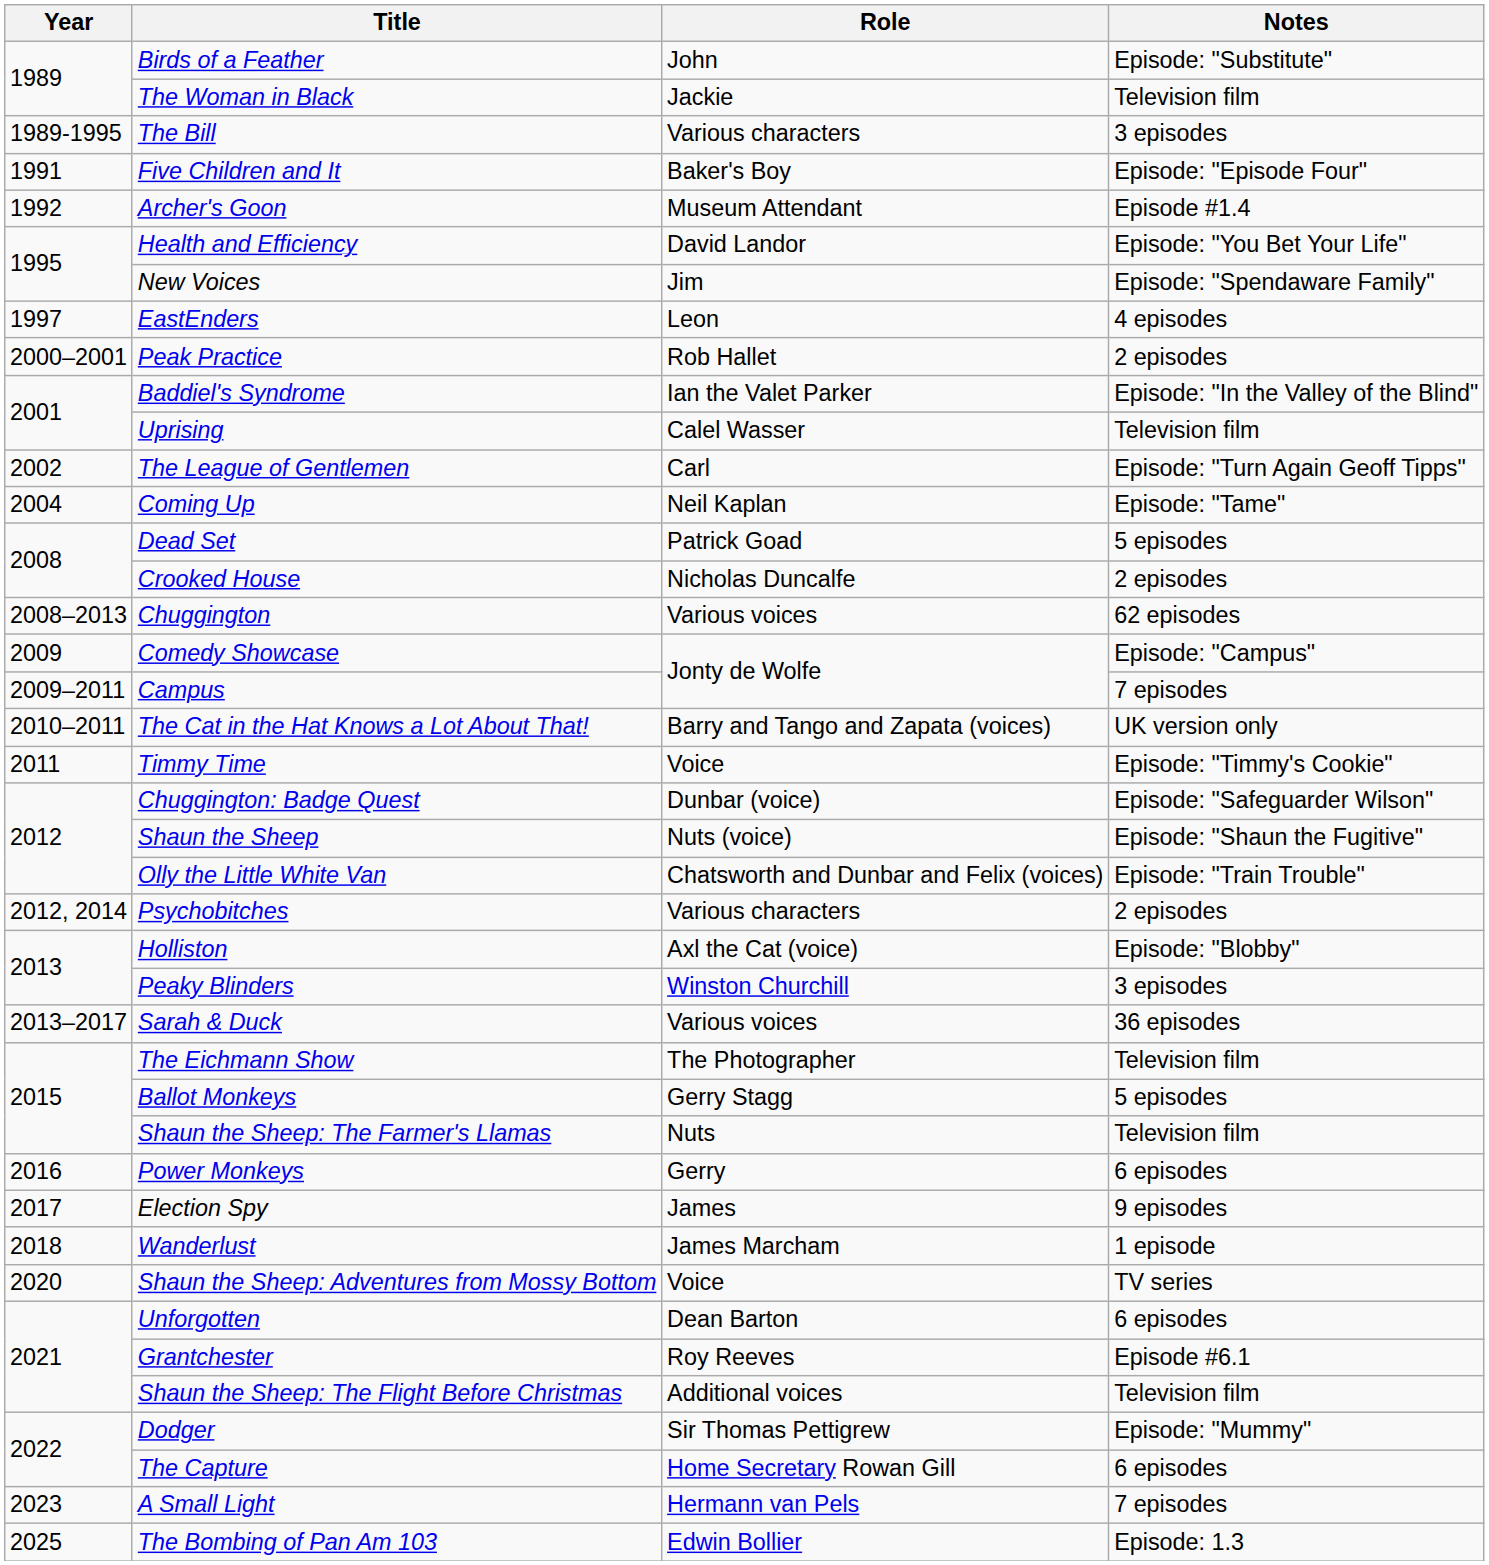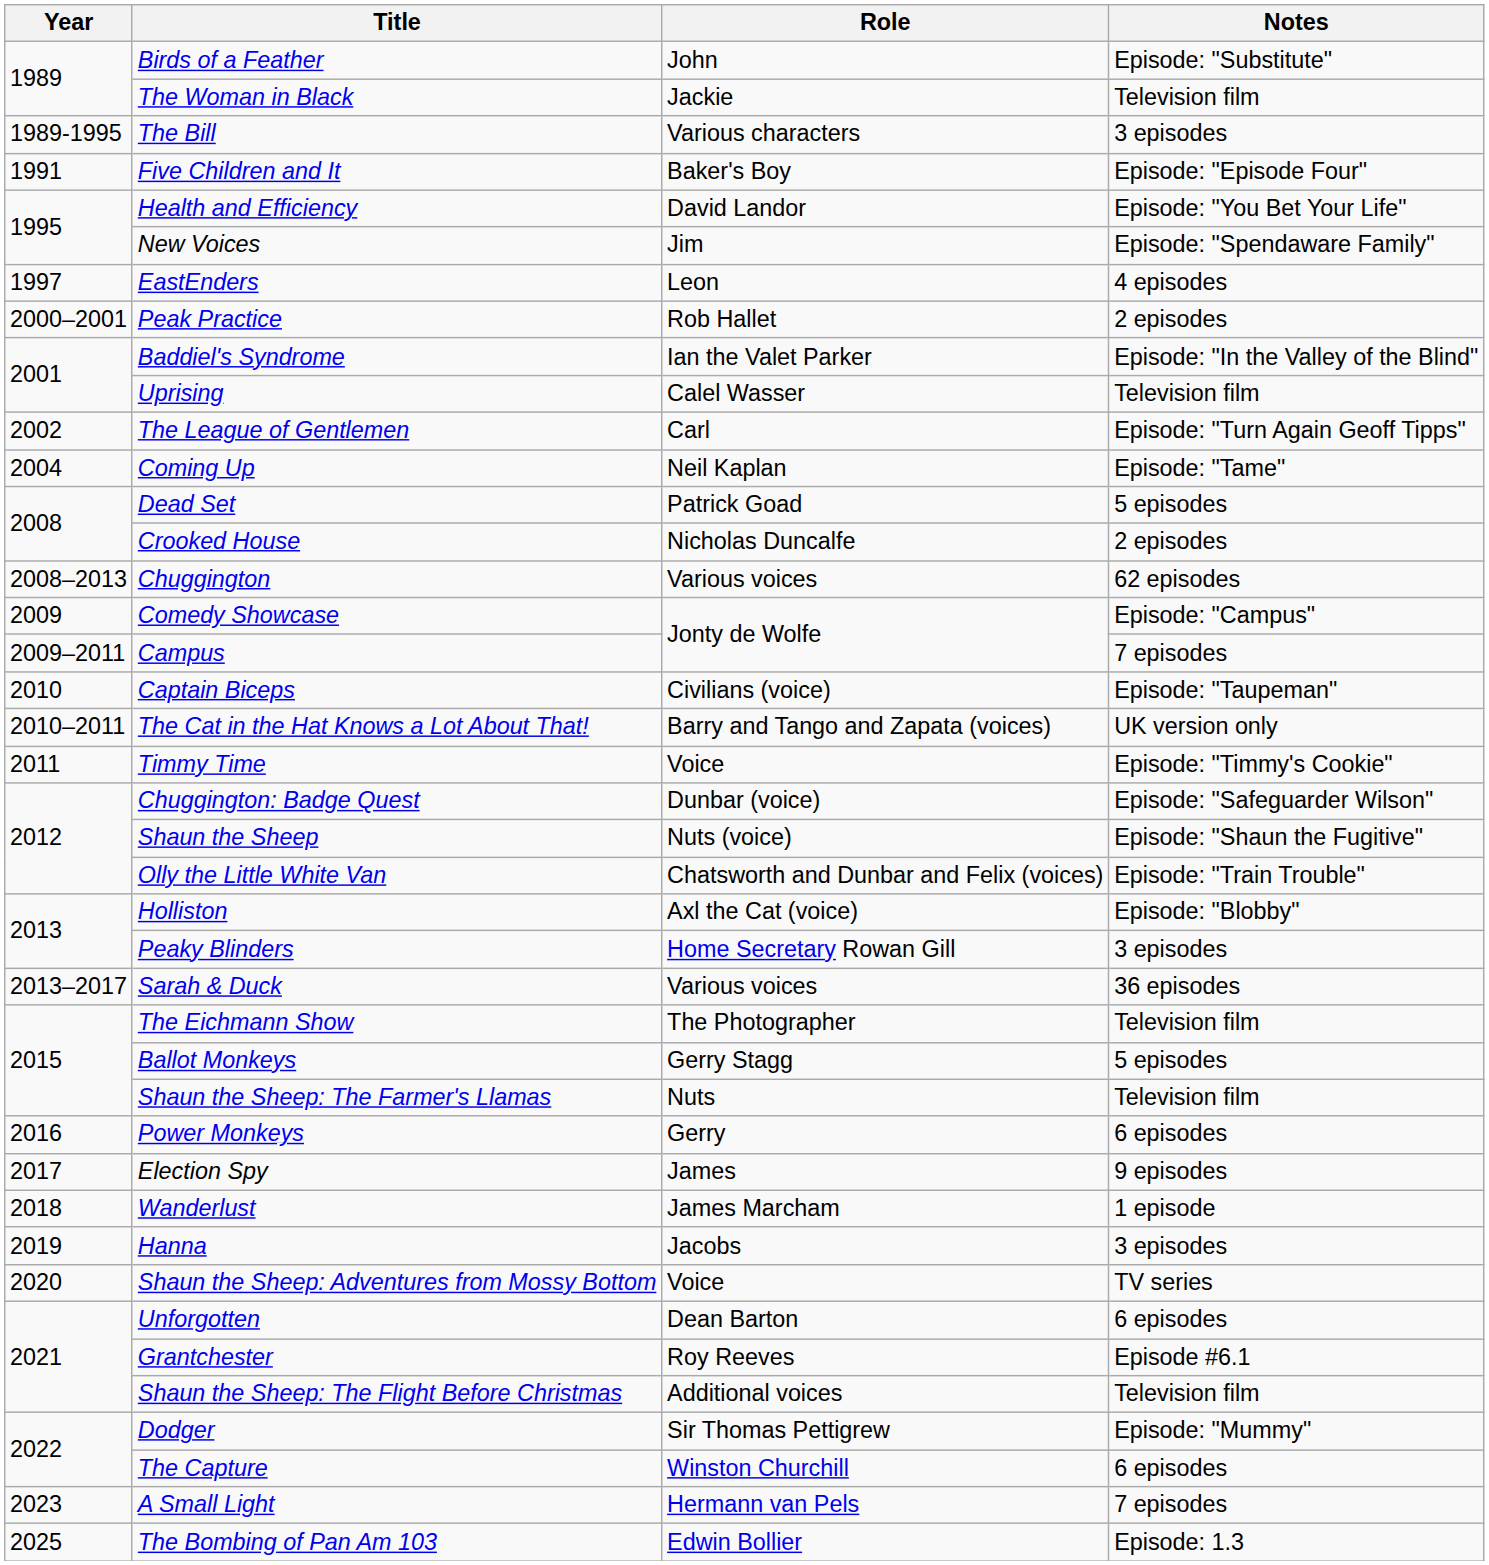 <table class="wikitable sortable">
 <tr>
 <th>Year</th>
 <th>Title</th>
 <th>Role</th>
 <th>Notes</th>
 </tr>
 <tr>
 <td rowspan="2">1989</td>
 <td><em><a href='#'>Birds of a Feather</a></em></td>
 <td>John</td>
 <td>Episode: "Substitute"</td>
 </tr>
 <tr>
 <td><em><a href='#'>The Woman in Black</a></em></td>
 <td>Jackie</td>
 <td>Television film</td>
 </tr>
 <tr>
 <td>1989-1995</td>
 <td><em><a href='#'>The Bill</a></em></td>
 <td>Various characters</td>
 <td>3 episodes</td>
 </tr>
 <tr>
 <td>1991</td>
 <td><em><a href='#'>Five Children and It</a></em></td>
 <td>Baker's Boy</td>
 <td>Episode: "Episode Four"</td>
-</tr>
-<tr>
-<td>1992</td>
-<td><em><a href='#'>Archer's Goon</a></em></td>
-<td>Museum Attendant</td>
-<td>Episode #1.4</td>
 </tr>
 <tr>
 <td rowspan="2">1995</td>
 <td><em><a href='#'>Health and Efficiency</a></em></td>
 <td>David Landor</td>
 <td>Episode: "You Bet Your Life"</td>
 </tr>
 <tr>
 <td><em>New Voices</em></td>
 <td>Jim</td>
 <td>Episode: "Spendaware Family"</td>
 </tr>
 <tr>
 <td>1997</td>
 <td><em><a href='#'>EastEnders</a></em></td>
 <td>Leon</td>
 <td>4 episodes</td>
 </tr>
 <tr>
 <td>2000–2001</td>
 <td><em><a href='#'>Peak Practice</a></em></td>
 <td>Rob Hallet</td>
 <td>2 episodes</td>
 </tr>
 <tr>
 <td rowspan="2">2001</td>
 <td><em><a href='#'>Baddiel's Syndrome</a></em></td>
 <td>Ian the Valet Parker</td>
 <td>Episode: "In the Valley of the Blind"</td>
 </tr>
 <tr>
 <td><em><a href='#'>Uprising</a></em></td>
 <td>Calel Wasser</td>
 <td>Television film</td>
 </tr>
 <tr>
 <td>2002</td>
 <td><em><a href='#'>The League of Gentlemen</a></em></td>
 <td>Carl</td>
 <td>Episode: "Turn Again Geoff Tipps"</td>
 </tr>
 <tr>
 <td>2004</td>
 <td><em><a href='#'>Coming Up</a></em></td>
 <td>Neil Kaplan</td>
 <td>Episode: "Tame"</td>
 </tr>
 <tr>
 <td rowspan="2">2008</td>
 <td><em><a href='#'>Dead Set</a></em></td>
 <td>Patrick Goad</td>
 <td>5 episodes</td>
 </tr>
 <tr>
 <td><em><a href='#'>Crooked House</a></em></td>
 <td>Nicholas Duncalfe</td>
 <td>2 episodes</td>
 </tr>
 <tr>
 <td>2008–2013</td>
 <td><em><a href='#'>Chuggington</a></em></td>
 <td>Various voices</td>
 <td>62 episodes</td>
 </tr>
 <tr>
 <td>2009</td>
 <td><em><a href='#'>Comedy Showcase</a></em></td>
 <td rowspan="2">Jonty de Wolfe</td>
 <td>Episode: "Campus"</td>
 </tr>
 <tr>
 <td>2009–2011</td>
 <td><em><a href='#'>Campus</a></em></td>
 <td>7 episodes</td>
 </tr>
 <tr>
+<td>2010</td>
+<td><em><a href='#'>Captain Biceps</a></em></td>
+<td>Civilians (voice)</td>
+<td>Episode: "Taupeman"</td>
+</tr>
+<tr>
 <td>2010–2011</td>
 <td><em><a href='#'>The Cat in the Hat Knows a Lot About That!</a></em></td>
 <td>Barry and Tango and Zapata (voices)</td>
 <td>UK version only</td>
 </tr>
 <tr>
 <td>2011</td>
 <td><em><a href='#'>Timmy Time</a></em></td>
 <td>Voice</td>
 <td>Episode: "Timmy's Cookie"</td>
 </tr>
 <tr>
 <td rowspan="3">2012</td>
 <td><em><a href='#'>Chuggington: Badge Quest</a></em></td>
 <td>Dunbar (voice)</td>
 <td>Episode: "Safeguarder Wilson"</td>
 </tr>
 <tr>
 <td><em><a href='#'>Shaun the Sheep</a></em></td>
 <td>Nuts (voice)</td>
 <td>Episode: "Shaun the Fugitive"</td>
 </tr>
 <tr>
 <td><em><a href='#'>Olly the Little White Van</a></em></td>
 <td>Chatsworth and Dunbar and Felix (voices)</td>
 <td>Episode: "Train Trouble"</td>
 </tr>
 <tr>
-<td>2012, 2014</td>
-<td><em><a href='#'>Psychobitches</a></em></td>
-<td>Various characters</td>
-<td>2 episodes</td>
-</tr>
-<tr>
 <td rowspan="2">2013</td>
 <td><em><a href='#'>Holliston</a></em></td>
 <td>Axl the Cat (voice)</td>
 <td>Episode: "Blobby"</td>
 </tr>
 <tr>
 <td><em><a href='#'>Peaky Blinders</a></em></td>
-<td><a href='#'>Winston Churchill</a></td>
+<td><a href='#'>Home Secretary</a> Rowan Gill</td>
 <td>3 episodes</td>
 </tr>
 <tr>
 <td>2013–2017</td>
 <td><em><a href='#'>Sarah & Duck</a></em></td>
 <td>Various voices</td>
 <td>36 episodes</td>
 </tr>
 <tr>
 <td rowspan="3">2015</td>
 <td><em><a href='#'>The Eichmann Show</a></em></td>
 <td>The Photographer</td>
 <td>Television film</td>
 </tr>
 <tr>
 <td><em><a href='#'>Ballot Monkeys</a></em></td>
 <td>Gerry Stagg</td>
 <td>5 episodes</td>
 </tr>
 <tr>
 <td><em><a href='#'>Shaun the Sheep: The Farmer's Llamas</a></em></td>
 <td>Nuts</td>
 <td>Television film</td>
 </tr>
 <tr>
 <td>2016</td>
 <td><em><a href='#'>Power Monkeys</a></em></td>
 <td>Gerry</td>
 <td>6 episodes</td>
 </tr>
 <tr>
 <td>2017</td>
 <td><em>Election Spy</em></td>
 <td>James</td>
 <td>9 episodes</td>
 </tr>
 <tr>
 <td>2018</td>
 <td><em><a href='#'>Wanderlust</a></em></td>
 <td>James Marcham</td>
 <td>1 episode</td>
 </tr>
 <tr>
+<td>2019</td>
+<td><em><a href='#'>Hanna</a></em></td>
+<td>Jacobs</td>
+<td>3 episodes</td>
+</tr>
+<tr>
 <td>2020</td>
 <td><em><a href='#'>Shaun the Sheep: Adventures from Mossy Bottom</a></em></td>
 <td>Voice</td>
 <td>TV series</td>
 </tr>
 <tr>
 <td rowspan="3">2021</td>
 <td><em><a href='#'>Unforgotten</a></em></td>
 <td>Dean Barton</td>
 <td>6 episodes</td>
 </tr>
 <tr>
 <td><em><a href='#'>Grantchester</a></em></td>
 <td>Roy Reeves</td>
 <td>Episode #6.1</td>
 </tr>
 <tr>
 <td><em><a href='#'>Shaun the Sheep: The Flight Before Christmas</a></em></td>
 <td>Additional voices</td>
 <td>Television film</td>
 </tr>
 <tr>
 <td rowspan="2">2022</td>
 <td><em><a href='#'>Dodger</a></em></td>
 <td>Sir Thomas Pettigrew</td>
 <td>Episode: "Mummy"</td>
 </tr>
 <tr>
 <td><em><a href='#'>The Capture</a></em></td>
-<td><a href='#'>Home Secretary</a> Rowan Gill</td>
+<td><a href='#'>Winston Churchill</a></td>
 <td>6 episodes</td>
 </tr>
 <tr>
 <td>2023</td>
 <td><em><a href='#'>A Small Light</a></em></td>
 <td><a href='#'>Hermann van Pels</a></td>
 <td>7 episodes</td>
 </tr>
 <tr>
 <td>2025</td>
 <td><em><a href='#'>The Bombing of Pan Am 103</a></em></td>
 <td><a href='#'>Edwin Bollier</a></td>
 <td>Episode: 1.3</td>
 </tr>
 </table>
